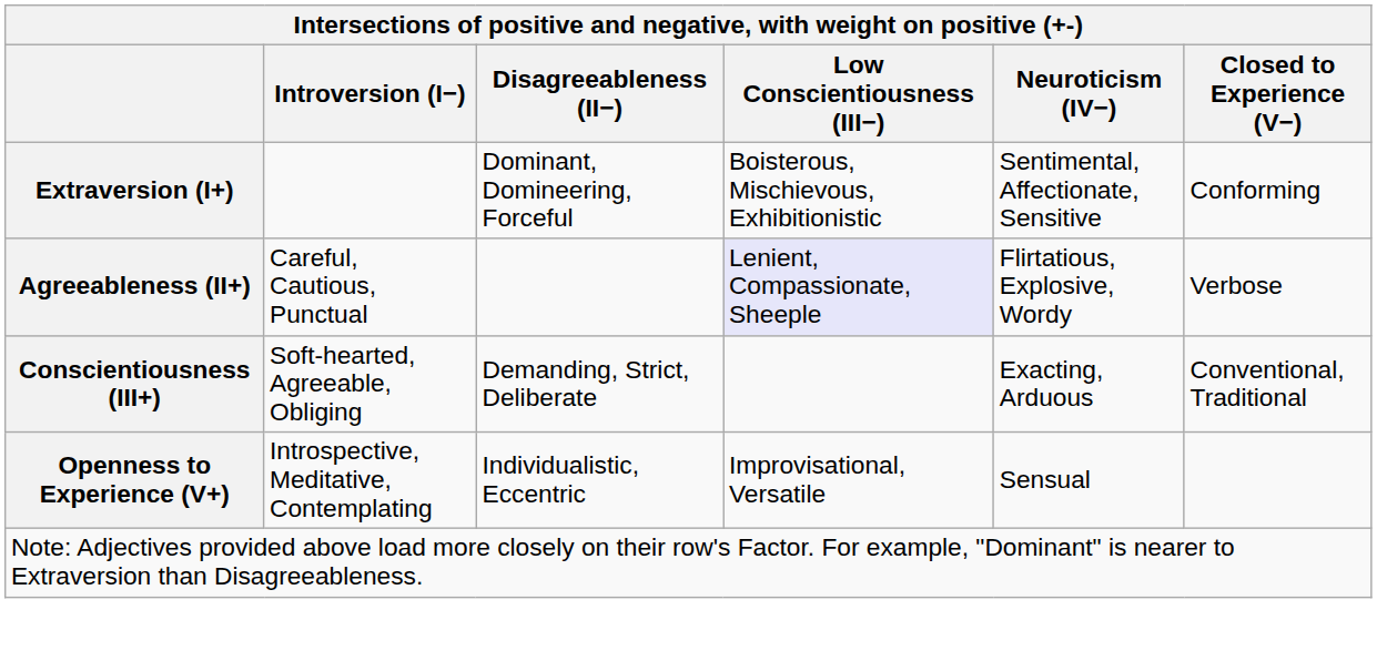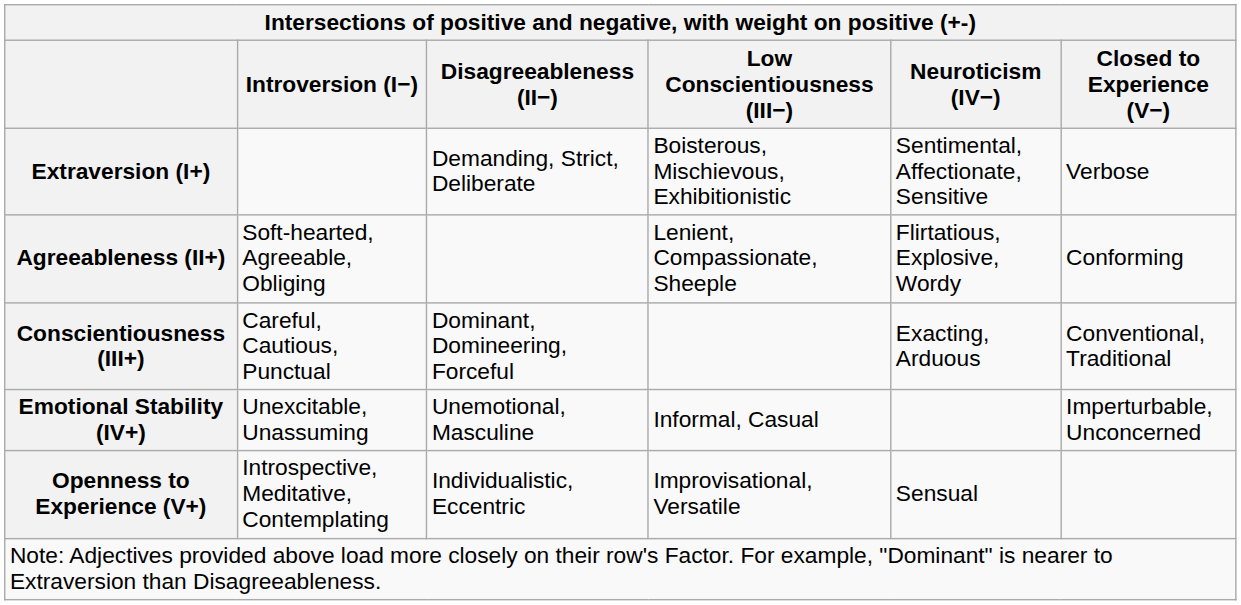 <table class="wikitable">
 <tr>
 <th colspan="6">Intersections of positive and negative, with weight on positive (+-)</th>
 </tr>
 <tr>
 <th></th>
 <th>Introversion (I−)</th>
 <th>Disagreeableness (II−)</th>
 <th>Low Conscientiousness (III−)</th>
 <th>Neuroticism (IV−)</th>
 <th>Closed to Experience (V−)</th>
 </tr>
 <tr>
 <th>Extraversion (I+)</th>
 <td></td>
-<td>Dominant, Domineering, Forceful</td>
+<td>Demanding, Strict, Deliberate</td>
 <td>Boisterous, Mischievous, Exhibitionistic</td>
 <td>Sentimental, Affectionate, Sensitive</td>
+<td>Verbose</td>
+</tr>
+<tr>
+<th>Agreeableness (II+)</th>
+<td>Soft-hearted, Agreeable, Obliging</td>
+<td></td>
+<td>Lenient, Compassionate, Sheeple</td>
+<td>Flirtatious, Explosive, Wordy</td>
 <td>Conforming</td>
 </tr>
 <tr>
-<th>Agreeableness (II+)</th>
+<th>Conscientiousness (III+)</th>
 <td>Careful, Cautious, Punctual</td>
-<td></td>
-<td style="background: lavender;">Lenient, Compassionate, Sheeple</td>
-<td>Flirtatious, Explosive, Wordy</td>
-<td>Verbose</td>
-</tr>
-<tr>
-<th>Conscientiousness (III+)</th>
-<td>Soft-hearted, Agreeable, Obliging</td>
-<td>Demanding, Strict, Deliberate</td>
+<td>Dominant, Domineering, Forceful</td>
 <td></td>
 <td>Exacting, Arduous</td>
 <td>Conventional, Traditional</td>
+</tr>
+<tr>
+<th>Emotional Stability (IV+)</th>
+<td>Unexcitable, Unassuming</td>
+<td>Unemotional, Masculine</td>
+<td>Informal, Casual</td>
+<td></td>
+<td>Imperturbable, Unconcerned</td>
 </tr>
 <tr>
 <th>Openness to Experience (V+)</th>
 <td>Introspective, Meditative, Contemplating</td>
 <td>Individualistic, Eccentric</td>
 <td>Improvisational, Versatile</td>
 <td>Sensual</td>
 <td></td>
 </tr>
 <tr>
 <td colspan="6">Note: Adjectives provided above load more closely on their row's Factor. For example, "Dominant" is nearer to Extraversion than Disagreeableness.</td>
 </tr>
 </table>
